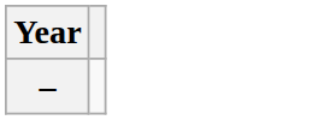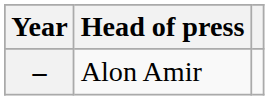 <table class="wikitable plainrowheaders">
 <tr>
 <th>Year</th>
+<th>Head of press</th>
 <th></th>
 </tr>
 <tr>
 <th scope="row">–</th>
+<td>Alon Amir</td>
 <td></td>
 </tr>
 </table>
